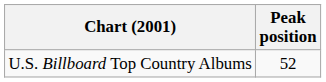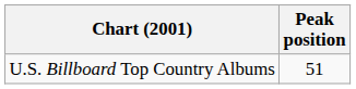 <table class="wikitable">
 <tr>
 <th>Chart (2001)</th>
 <th>Peak<br>position</th>
 </tr>
 <tr>
 <td>U.S. <em>Billboard</em> Top Country Albums</td>
-<td align="center">52</td>
+<td align="center">51</td>
 </tr>
 </table>
